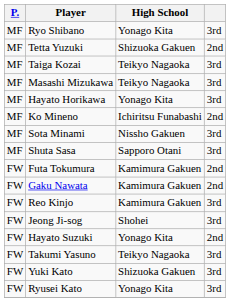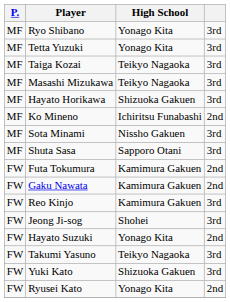 <table class="wikitable" style="text-align:left">
 <tr>
 <th><a href='#'>P.</a></th>
 <th>Player</th>
 <th>High School</th>
 <th></th>
 </tr>
 <tr>
 <td>MF</td>
 <td>Ryo Shibano</td>
 <td>Yonago Kita</td>
 <td>3rd</td>
 </tr>
 <tr>
 <td>MF</td>
 <td>Tetta Yuzuki</td>
-<td>Shizuoka Gakuen</td>
-<td>2nd</td>
+<td>Yonago Kita</td>
+<td>3rd</td>
 </tr>
 <tr>
 <td>MF</td>
 <td>Taiga Kozai</td>
 <td>Teikyo Nagaoka</td>
 <td>3rd</td>
 </tr>
 <tr>
 <td>MF</td>
 <td>Masashi Mizukawa</td>
 <td>Teikyo Nagaoka</td>
 <td>3rd</td>
 </tr>
 <tr>
 <td>MF</td>
 <td>Hayato Horikawa</td>
-<td>Yonago Kita</td>
+<td>Shizuoka Gakuen</td>
 <td>3rd</td>
 </tr>
 <tr>
 <td>MF</td>
 <td>Ko Mineno</td>
 <td>Ichiritsu Funabashi</td>
 <td>2nd</td>
 </tr>
 <tr>
 <td>MF</td>
 <td>Sota Minami</td>
 <td>Nissho Gakuen</td>
 <td>3rd</td>
 </tr>
 <tr>
 <td>MF</td>
 <td>Shuta Sasa</td>
 <td>Sapporo Otani</td>
 <td>3rd</td>
 </tr>
 <tr>
 <td>FW</td>
 <td>Futa Tokumura</td>
 <td>Kamimura Gakuen</td>
 <td>2nd</td>
 </tr>
 <tr>
 <td>FW</td>
 <td><a href='#'>Gaku Nawata</a></td>
 <td>Kamimura Gakuen</td>
 <td>2nd</td>
 </tr>
 <tr>
 <td>FW</td>
 <td>Reo Kinjo</td>
 <td>Kamimura Gakuen</td>
 <td>3rd</td>
 </tr>
 <tr>
 <td>FW</td>
 <td>Jeong Ji-sog</td>
 <td>Shohei</td>
 <td>3rd</td>
 </tr>
 <tr>
 <td>FW</td>
 <td>Hayato Suzuki</td>
 <td>Yonago Kita</td>
 <td>2nd</td>
 </tr>
 <tr>
 <td>FW</td>
 <td>Takumi Yasuno</td>
 <td>Teikyo Nagaoka</td>
 <td>3rd</td>
 </tr>
 <tr>
 <td>FW</td>
 <td>Yuki Kato</td>
 <td>Shizuoka Gakuen</td>
 <td>3rd</td>
 </tr>
 <tr>
 <td>FW</td>
 <td>Ryusei Kato</td>
 <td>Yonago Kita</td>
-<td>3rd</td>
+<td>2nd</td>
 </tr>
 <tr>
 </tr>
 </table>
